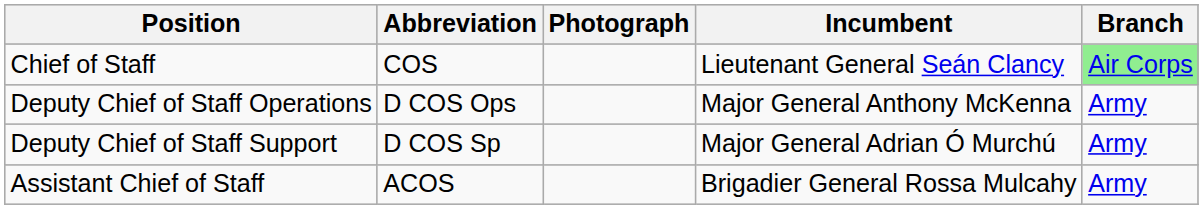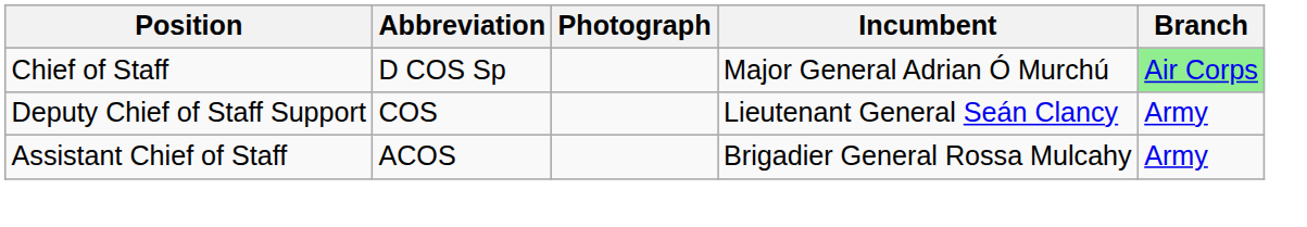 <table class="wikitable">
 <tr>
 <th>Position</th>
 <th>Abbreviation</th>
 <th>Photograph</th>
 <th>Incumbent</th>
 <th>Branch</th>
 </tr>
 <tr>
 <td>Chief of Staff</td>
+<td>D COS Sp</td>
+<td></td>
+<td> Major General Adrian Ó Murchú</td>
+<td style="background: lightgreen;"> <a href='#'>Air Corps</a></td>
+</tr>
+<tr>
+<td>Deputy Chief of Staff Support</td>
 <td>COS</td>
 <td></td>
 <td> Lieutenant General <a href='#'>Seán Clancy</a></td>
-<td style="background: lightgreen;"> <a href='#'>Air Corps</a></td>
-</tr>
-<tr>
-<td>Deputy Chief of Staff Operations</td>
-<td>D COS Ops</td>
-<td></td>
-<td> Major General Anthony McKenna</td>
-<td> <a href='#'>Army</a></td>
-</tr>
-<tr>
-<td>Deputy Chief of Staff Support</td>
-<td>D COS Sp</td>
-<td></td>
-<td> Major General Adrian Ó Murchú</td>
 <td> <a href='#'>Army</a></td>
 </tr>
 <tr>
 <td>Assistant Chief of Staff</td>
 <td>ACOS</td>
 <td></td>
 <td> Brigadier General Rossa Mulcahy</td>
 <td> <a href='#'>Army</a></td>
 </tr>
 </table>
